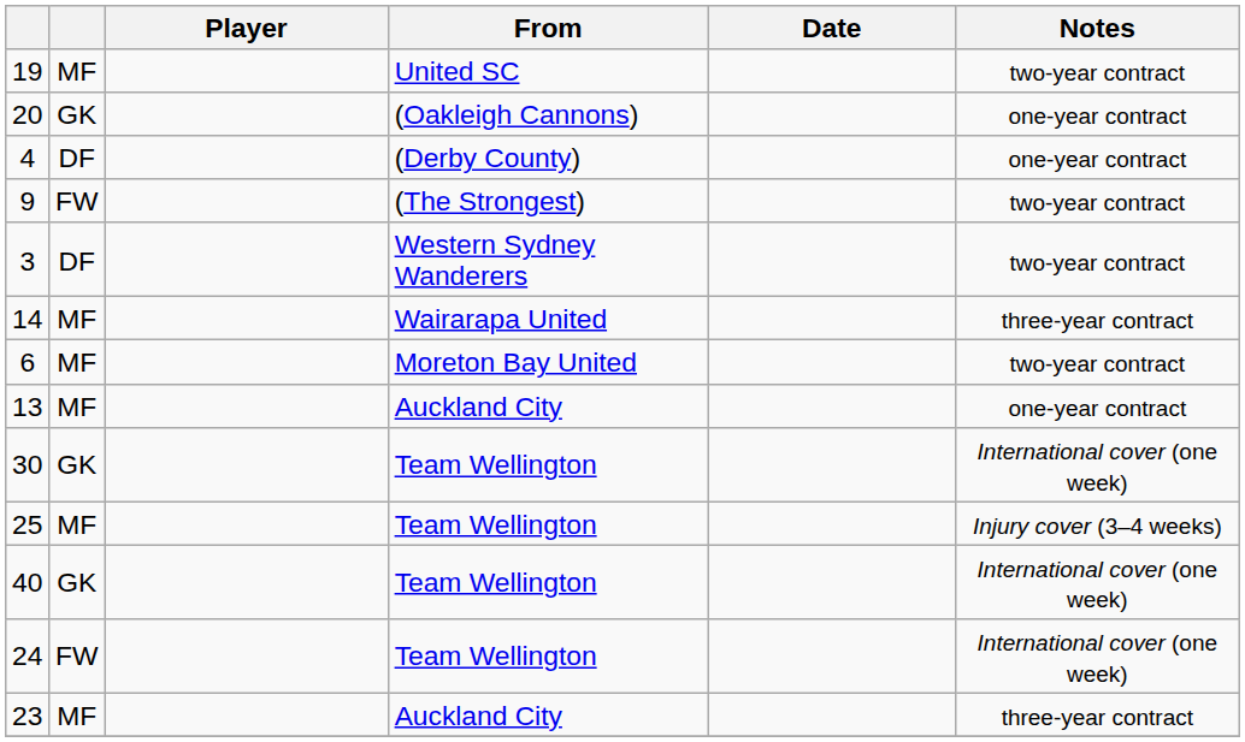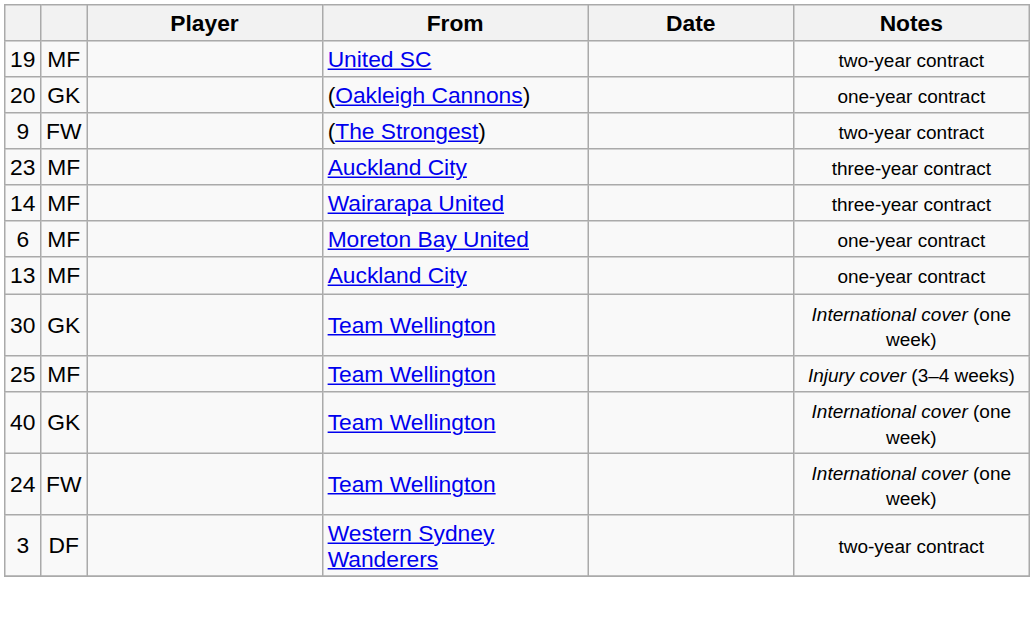 <table class="wikitable sortable" style="text-align:center; font-size:95%;">
 <tr>
 <th></th>
 <th></th>
 <th width=150>Player</th>
 <th width=170>From</th>
 <th width=130>Date</th>
 <th width=150>Notes</th>
 </tr>
 <tr>
 <td>19</td>
 <td>MF</td>
 <td align=left></td>
 <td align=left><a href='#'>United SC</a></td>
 <td></td>
 <td><small>two-year contract</small></td>
 </tr>
 <tr>
 <td>20</td>
 <td>GK</td>
 <td align=left></td>
 <td align=left>(<a href='#'>Oakleigh Cannons</a>)</td>
 <td></td>
 <td><small>one-year contract</small></td>
 </tr>
 <tr>
-<td>4</td>
-<td>DF</td>
-<td align=left></td>
-<td align=left>(<a href='#'>Derby County</a>)</td>
-<td></td>
-<td><small>one-year contract</small></td>
-</tr>
-<tr>
 <td>9</td>
 <td>FW</td>
 <td align=left></td>
 <td align=left>(<a href='#'>The Strongest</a>)</td>
 <td></td>
 <td><small>two-year contract</small></td>
 </tr>
 <tr>
-<td>3</td>
-<td>DF</td>
+<td>23</td>
+<td>MF</td>
 <td align=left></td>
-<td align=left><a href='#'>Western Sydney Wanderers</a></td>
+<td align="left"><a href='#'>Auckland City</a></td>
 <td></td>
-<td><small>two-year contract</small></td>
+<td><small>three-year contract</small></td>
 </tr>
 <tr>
 <td>14</td>
 <td>MF</td>
 <td align=left></td>
 <td align="left"><a href='#'>Wairarapa United</a></td>
 <td></td>
 <td><small>three-year contract</small></td>
 </tr>
 <tr>
 <td>6</td>
 <td>MF</td>
 <td align=left></td>
 <td align="left"><a href='#'>Moreton Bay United</a></td>
 <td></td>
-<td><small>two-year contract</small></td>
+<td><small>one-year contract</small></td>
 </tr>
 <tr>
 <td>13</td>
 <td>MF</td>
 <td align=left></td>
 <td align="left"><a href='#'>Auckland City</a></td>
 <td></td>
 <td><small>one-year contract</small></td>
 </tr>
 <tr>
 <td>30</td>
 <td>GK</td>
 <td align=left></td>
 <td align="left"><a href='#'>Team Wellington</a></td>
 <td></td>
 <td><small><em>International cover</em> (one week)</small></td>
 </tr>
 <tr>
 <td>25</td>
 <td>MF</td>
 <td align=left></td>
 <td align="left"><a href='#'>Team Wellington</a></td>
 <td></td>
 <td><small><em>Injury cover</em> (3–4 weeks)</small></td>
 </tr>
 <tr>
 <td>40</td>
 <td>GK</td>
 <td align=left></td>
 <td align="left"><a href='#'>Team Wellington</a></td>
 <td></td>
 <td><small><em>International cover</em> (one week)</small></td>
 </tr>
 <tr>
 <td>24</td>
 <td>FW</td>
 <td align=left></td>
 <td align="left"><a href='#'>Team Wellington</a></td>
 <td></td>
 <td><small><em>International cover</em> (one week)</small></td>
 </tr>
 <tr>
-<td>23</td>
-<td>MF</td>
+<td>3</td>
+<td>DF</td>
 <td align=left></td>
-<td align="left"><a href='#'>Auckland City</a></td>
+<td align=left><a href='#'>Western Sydney Wanderers</a></td>
 <td></td>
-<td><small>three-year contract</small></td>
+<td><small>two-year contract</small></td>
 </tr>
 <tr>
 </tr>
 </table>
